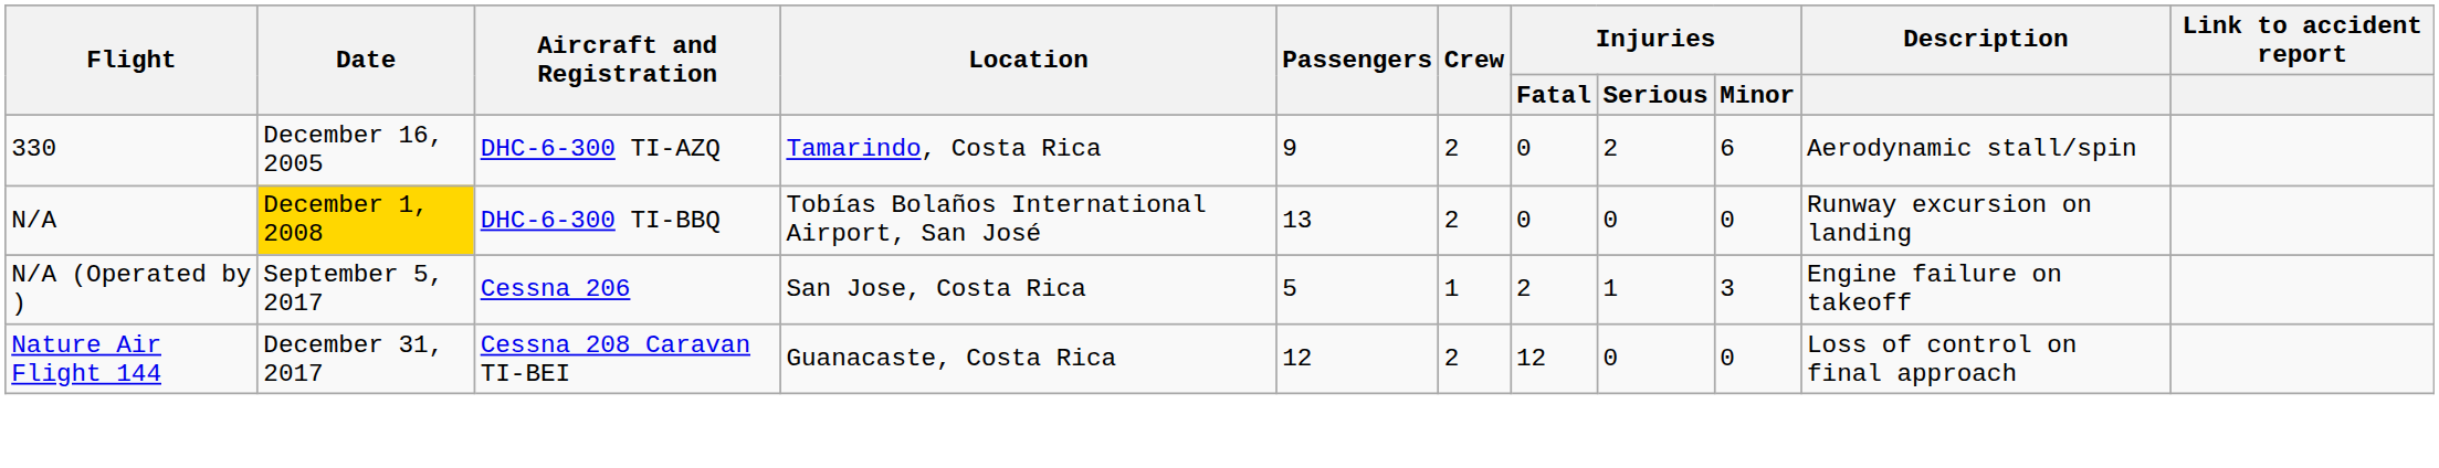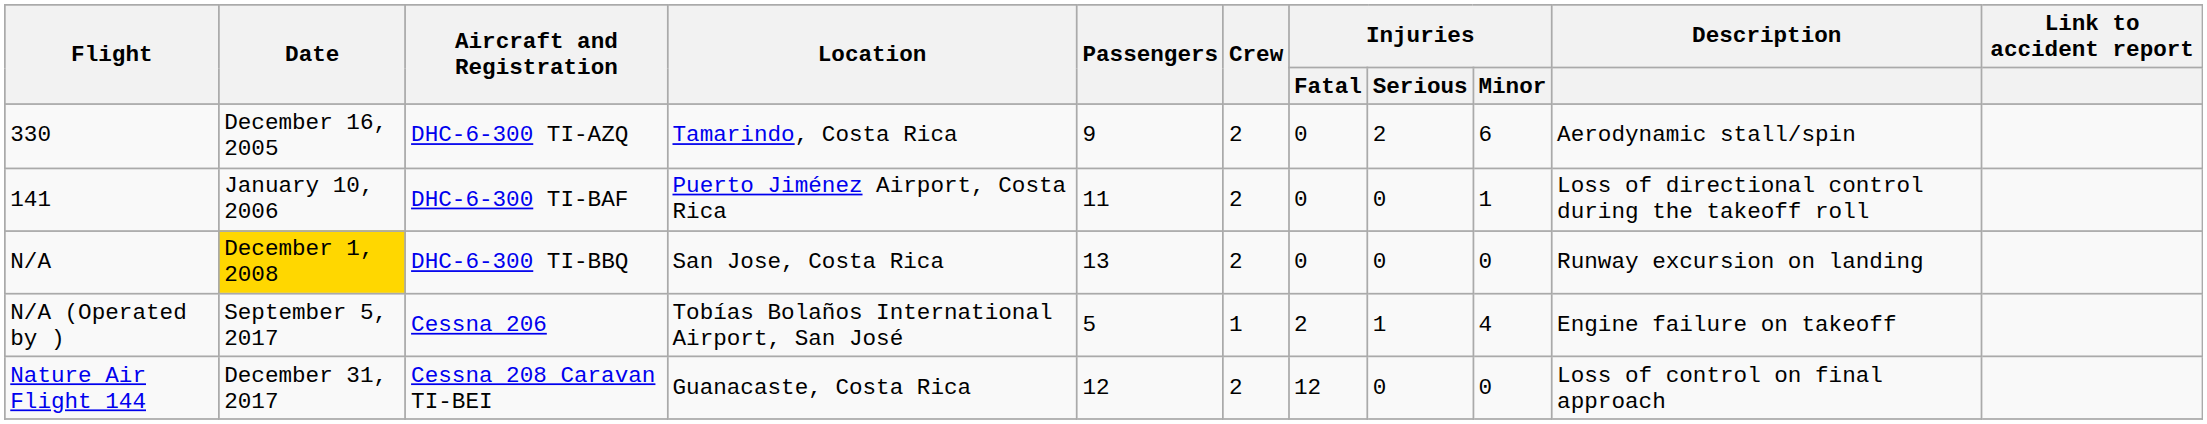 <table class="wikitable" style="margin-left:auto; margin-right:auto;">
 <tr>
 <th rowspan="2">Flight</th>
 <th rowspan="2">Date</th>
 <th rowspan="2">Aircraft and Registration</th>
 <th rowspan="2">Location</th>
 <th rowspan="2">Passengers</th>
 <th rowspan="2">Crew</th>
 <th colspan="3">Injuries</th>
 <th>Description</th>
 <th>Link to accident report</th>
 </tr>
 <tr>
 <th>Fatal</th>
 <th>Serious</th>
 <th>Minor</th>
 <th></th>
 <th></th>
 </tr>
 <tr>
 <td>330</td>
 <td>December 16, 2005</td>
 <td><a href='#'>DHC-6-300</a> TI-AZQ</td>
 <td><a href='#'>Tamarindo</a>, Costa Rica</td>
 <td>9</td>
 <td>2</td>
 <td>0</td>
 <td>2</td>
 <td>6</td>
 <td>Aerodynamic stall/spin</td>
 <td></td>
 </tr>
 <tr>
+<td>141</td>
+<td>January 10, 2006</td>
+<td><a href='#'>DHC-6-300</a> TI-BAF</td>
+<td><a href='#'>Puerto Jiménez</a> Airport, Costa Rica</td>
+<td>11</td>
+<td>2</td>
+<td>0</td>
+<td>0</td>
+<td>1</td>
+<td>Loss of directional control during the takeoff roll</td>
+<td></td>
+</tr>
+<tr>
 <td>N/A</td>
 <td style="background: gold;">December 1, 2008</td>
 <td><a href='#'>DHC-6-300</a> TI-BBQ</td>
-<td>Tobías Bolaños International Airport, San José</td>
+<td>San Jose, Costa Rica</td>
 <td>13</td>
 <td>2</td>
 <td>0</td>
 <td>0</td>
 <td>0</td>
 <td>Runway excursion on landing</td>
 <td></td>
 </tr>
 <tr>
 <td>N/A (Operated by )</td>
 <td>September 5, 2017</td>
 <td><a href='#'>Cessna 206</a></td>
-<td>San Jose, Costa Rica</td>
+<td>Tobías Bolaños International Airport, San José</td>
 <td>5</td>
 <td>1</td>
 <td>2</td>
 <td>1</td>
-<td>3</td>
+<td>4</td>
 <td>Engine failure on takeoff</td>
 <td></td>
 </tr>
 <tr>
 <td><a href='#'>Nature Air Flight 144</a></td>
 <td>December 31, 2017</td>
 <td><a href='#'>Cessna 208 Caravan</a> TI-BEI</td>
 <td>Guanacaste, Costa Rica</td>
 <td>12</td>
 <td>2</td>
 <td>12</td>
 <td>0</td>
 <td>0</td>
 <td>Loss of control on final approach</td>
 <td></td>
 </tr>
 </table>
